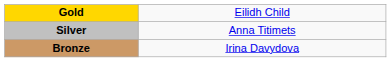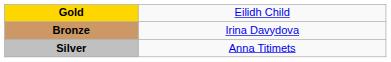 <table class="wikitable" style=" text-align:center; " width="35%">
 <tr>
 <td bgcolor="gold"><strong>Gold</strong></td>
 <td><a href='#'>Eilidh Child</a><br>  <small><em></em></small></td>
 </tr>
 <tr>
+<td bgcolor="CC9966"><strong>Bronze</strong></td>
+<td><a href='#'>Irina Davydova</a><br>  <small><em></em></small></td>
+</tr>
+<tr>
 <td bgcolor="silver"><strong>Silver</strong></td>
 <td><a href='#'>Anna Titimets</a><br>  <small><em></em></small></td>
 </tr>
-<tr>
-<td bgcolor="CC9966"><strong>Bronze</strong></td>
-<td><a href='#'>Irina Davydova</a><br>  <small><em></em></small></td>
-</tr>
 </table>
